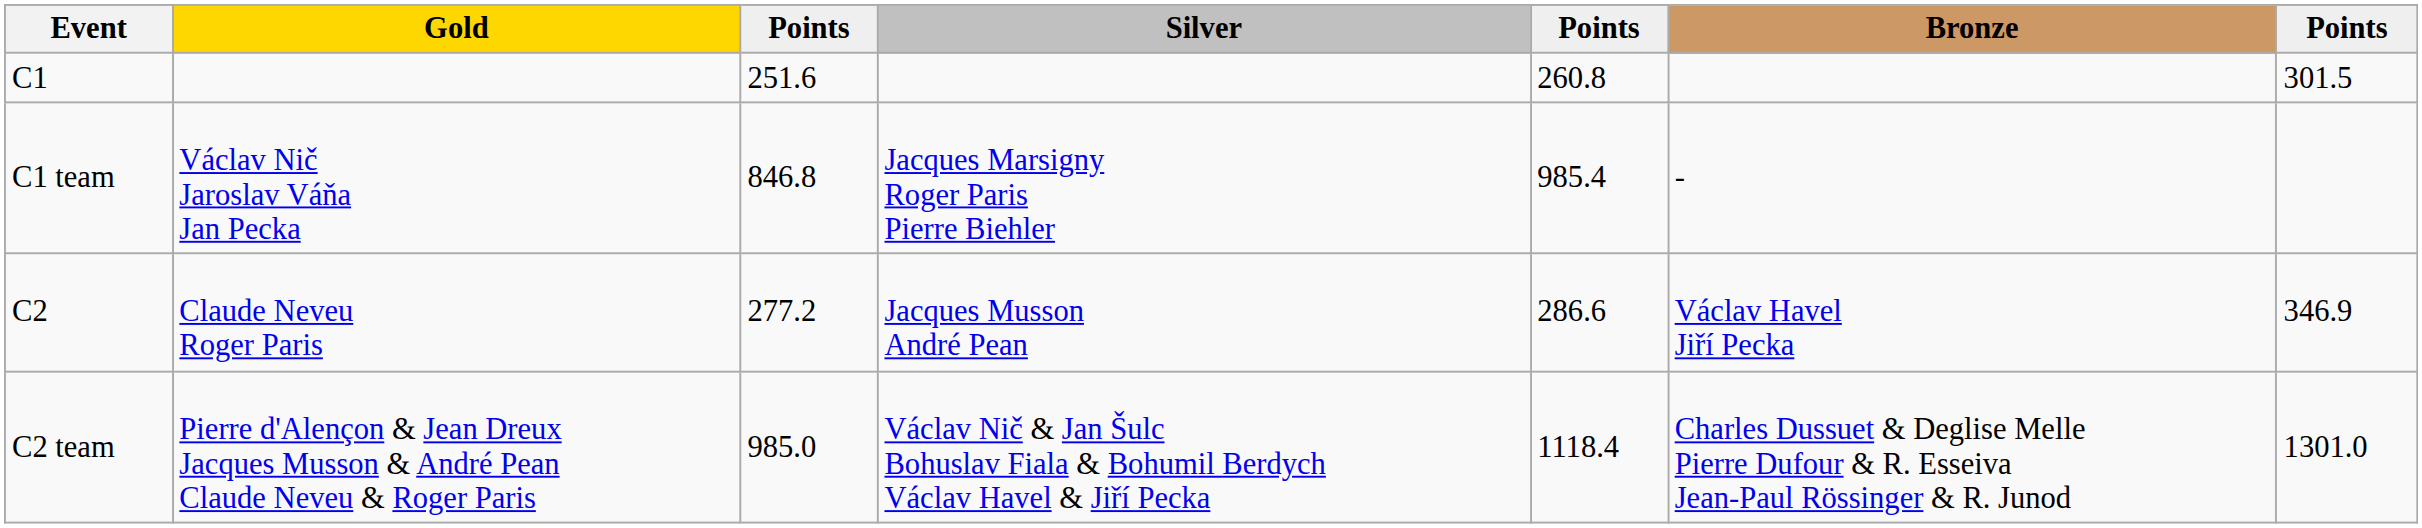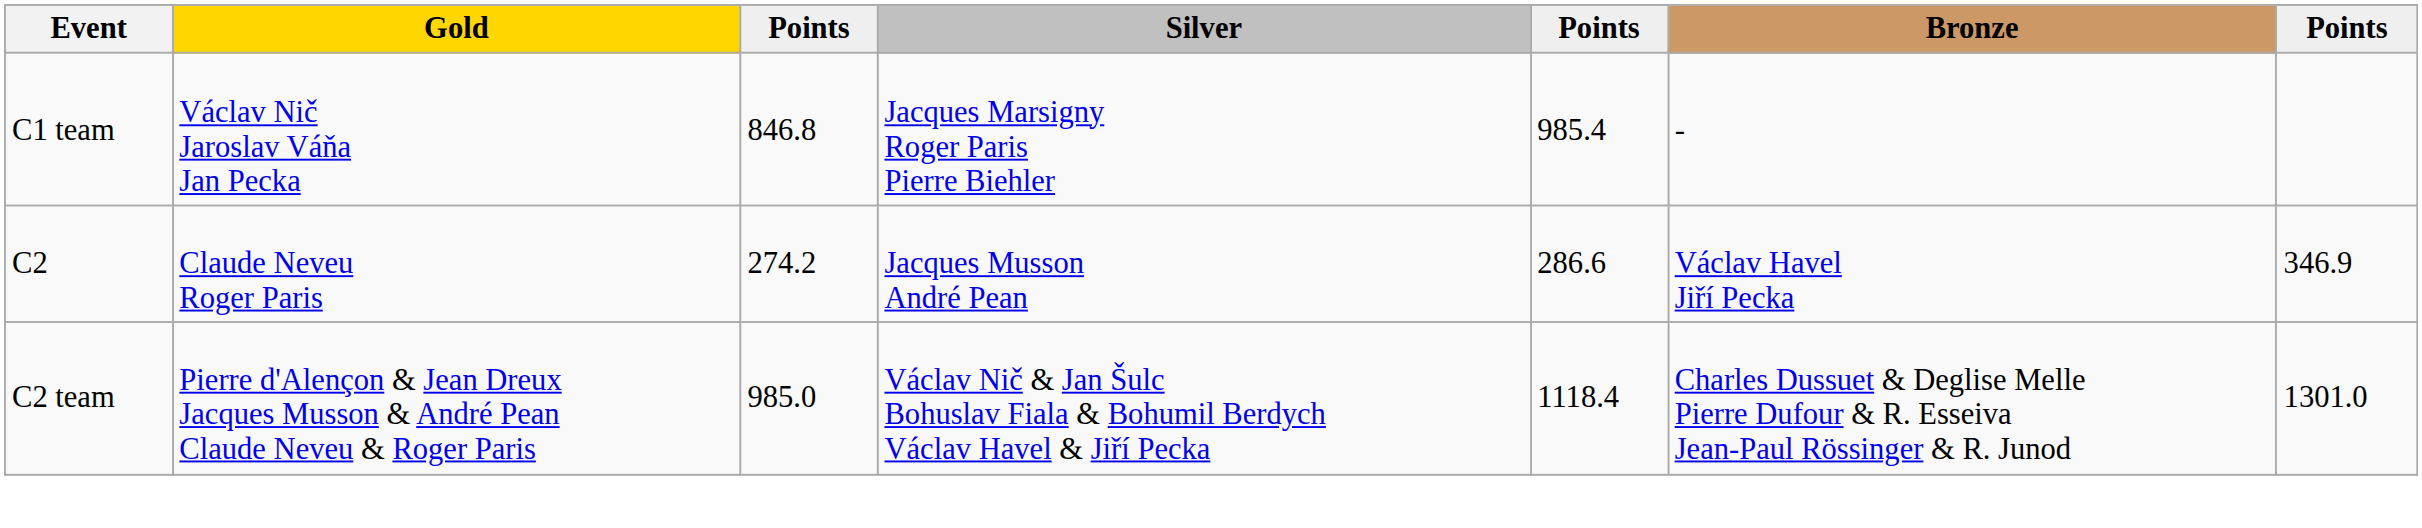 <table class="wikitable" width=100%>
 <tr>
 <th>Event</th>
 <td align=center bgcolor="gold"><strong>Gold</strong></td>
 <td align=center bgcolor="EFEFEF"><strong>Points</strong></td>
 <td align=center bgcolor="silver"><strong>Silver</strong></td>
 <td align=center bgcolor="EFEFEF"><strong>Points</strong></td>
 <td align=center bgcolor="CC9966"><strong>Bronze</strong></td>
 <td align=center bgcolor="EFEFEF"><strong>Points</strong></td>
-</tr>
-<tr>
-<td>C1</td>
-<td></td>
-<td>251.6</td>
-<td></td>
-<td>260.8</td>
-<td></td>
-<td>301.5</td>
 </tr>
 <tr>
 <td>C1 team</td>
 <td><br><a href='#'>Václav Nič</a><br><a href='#'>Jaroslav Váňa</a><br><a href='#'>Jan Pecka</a></td>
 <td>846.8</td>
 <td><br><a href='#'>Jacques Marsigny</a><br><a href='#'>Roger Paris</a><br><a href='#'>Pierre Biehler</a></td>
 <td>985.4</td>
 <td>-</td>
 <td></td>
 </tr>
 <tr>
 <td>C2</td>
 <td><br><a href='#'>Claude Neveu</a><br><a href='#'>Roger Paris</a></td>
-<td>277.2</td>
+<td>274.2</td>
 <td><br><a href='#'>Jacques Musson</a><br><a href='#'>André Pean</a></td>
 <td>286.6</td>
 <td><br><a href='#'>Václav Havel</a><br><a href='#'>Jiří Pecka</a></td>
 <td>346.9</td>
 </tr>
 <tr>
 <td>C2 team</td>
 <td><br><a href='#'>Pierre d'Alençon</a> & <a href='#'>Jean Dreux</a><br><a href='#'>Jacques Musson</a> & <a href='#'>André Pean</a><br><a href='#'>Claude Neveu</a> & <a href='#'>Roger Paris</a></td>
 <td>985.0</td>
 <td><br><a href='#'>Václav Nič</a> & <a href='#'>Jan Šulc</a><br><a href='#'>Bohuslav Fiala</a> & <a href='#'>Bohumil Berdych</a><br><a href='#'>Václav Havel</a> & <a href='#'>Jiří Pecka</a></td>
 <td>1118.4</td>
 <td><br><a href='#'>Charles Dussuet</a> & Deglise Melle<br><a href='#'>Pierre Dufour</a> & R. Esseiva<br><a href='#'>Jean-Paul Rössinger</a> & R. Junod</td>
 <td>1301.0</td>
 </tr>
 </table>
